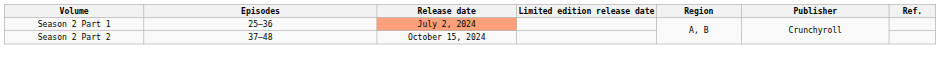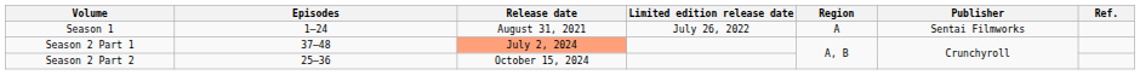 <table class="wikitable" style="text-align: center;">
 <tr>
 <th width="15%">Volume</th>
 <th width="25%">Episodes</th>
 <th width="15%">Release date</th>
 <th width="15%">Limited edition release date</th>
 <th>Region</th>
 <th>Publisher</th>
 <th width="5%">Ref.</th>
 </tr>
 <tr>
+<td>Season 1</td>
+<td>1–24</td>
+<td>August 31, 2021</td>
+<td>July 26, 2022</td>
+<td>A</td>
+<td>Sentai Filmworks</td>
+<td></td>
+</tr>
+<tr>
 <td>Season 2 Part 1</td>
-<td>25–36</td>
+<td>37–48</td>
 <td style="background: lightsalmon;">July 2, 2024</td>
 <td></td>
 <td rowspan="2">A, B</td>
 <td rowspan="2">Crunchyroll</td>
 <td></td>
 </tr>
 <tr>
 <td>Season 2 Part 2</td>
-<td>37–48</td>
+<td>25–36</td>
 <td>October 15, 2024</td>
 <td></td>
 <td></td>
 </tr>
 </table>
